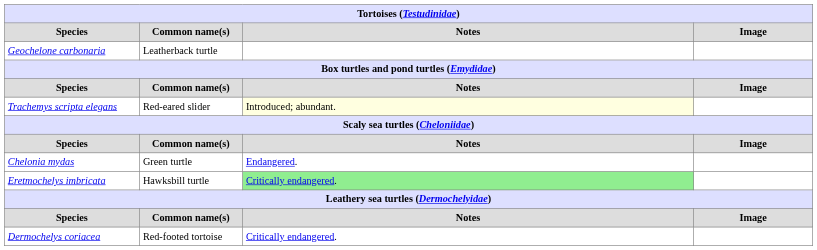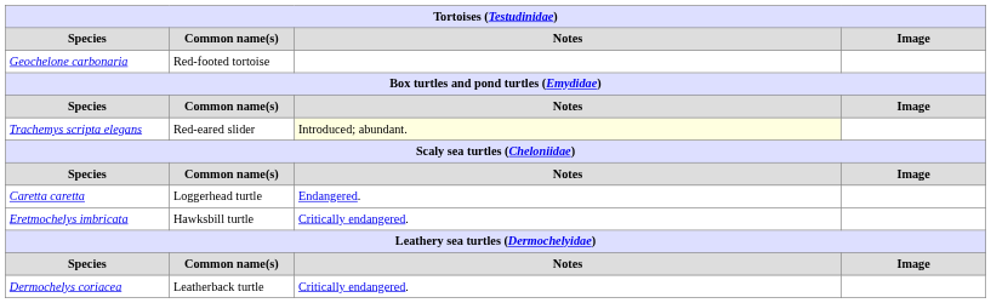 <table border=1 style="border-collapse:collapse;" cellpadding=5 width=100%>
 <tr>
 <th colspan=4 bgcolor=#DDDFFF>Tortoises (<em><a href='#'>Testudinidae</a></em>)</th>
 </tr>
 <tr bgcolor=#DDDDDD align=center>
 <th width=200px>Species</th>
 <th width=150px>Common name(s)</th>
 <th>Notes</th>
 <th width=175px>Image</th>
 </tr>
 <tr>
 <td><em><a href='#'>Geochelone carbonaria</a></em></td>
-<td>Leatherback turtle</td>
+<td>Red-footed tortoise</td>
 <td></td>
 <td></td>
 </tr>
 <tr>
 <th colspan=4 bgcolor=#DDDFFF>Box turtles and pond turtles (<em><a href='#'>Emydidae</a></em>)</th>
 </tr>
 <tr bgcolor=#DDDDDD align=center>
 <th width=200px>Species</th>
 <th width=150px>Common name(s)</th>
 <th>Notes</th>
 <th width=175px>Image</th>
 </tr>
 <tr>
 <td><em><a href='#'>Trachemys scripta elegans</a></em></td>
 <td>Red-eared slider</td>
 <td style="background: lightyellow;">Introduced; abundant.</td>
 <td></td>
 </tr>
 <tr>
 <th colspan=4 bgcolor=#DDDFFF>Scaly sea turtles (<em><a href='#'>Cheloniidae</a></em>)</th>
 </tr>
 <tr bgcolor=#DDDDDD align=center>
 <th width=200px>Species</th>
 <th width=150px>Common name(s)</th>
 <th>Notes</th>
 <th width=175px>Image</th>
 </tr>
 <tr>
-<td><em><a href='#'>Chelonia mydas</a></em></td>
-<td>Green turtle</td>
+<td><em><a href='#'>Caretta caretta</a></em></td>
+<td>Loggerhead turtle</td>
 <td><a href='#'>Endangered</a>.</td>
 <td></td>
 </tr>
 <tr>
 <td><em><a href='#'>Eretmochelys imbricata</a></em></td>
 <td>Hawksbill turtle</td>
-<td style="background: lightgreen;"><a href='#'>Critically endangered</a>.</td>
+<td><a href='#'>Critically endangered</a>.</td>
 <td></td>
 </tr>
 <tr>
 <th colspan=4 bgcolor=#DDDFFF>Leathery sea turtles (<em><a href='#'>Dermochelyidae</a></em>)</th>
 </tr>
 <tr bgcolor=#DDDDDD align=center>
 <th width=200px>Species</th>
 <th width=150px>Common name(s)</th>
 <th>Notes</th>
 <th width=175px>Image</th>
 </tr>
 <tr>
 <td><em><a href='#'>Dermochelys coriacea</a></em></td>
-<td>Red-footed tortoise</td>
+<td>Leatherback turtle</td>
 <td><a href='#'>Critically endangered</a>.</td>
 <td></td>
 </tr>
 </table>
